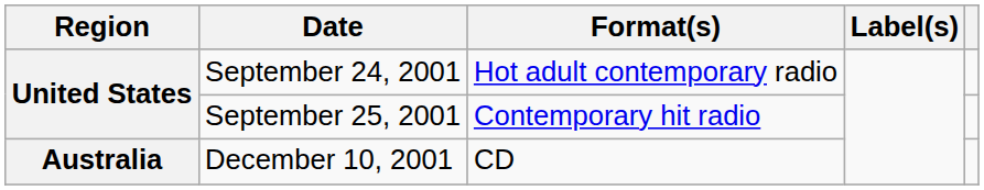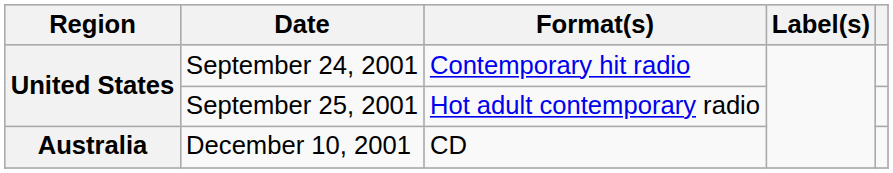 <table class="wikitable plainrowheaders">
 <tr>
 <th scope="col">Region</th>
 <th scope="col">Date</th>
 <th scope="col">Format(s)</th>
 <th scope="col">Label(s)</th>
 <th scope="col"></th>
 </tr>
 <tr>
 <th scope="row" rowspan="2">United States</th>
 <td>September 24, 2001</td>
-<td><a href='#'>Hot adult contemporary</a> radio</td>
+<td><a href='#'>Contemporary hit radio</a></td>
 <td rowspan="3"></td>
 <td></td>
 </tr>
 <tr>
 <td>September 25, 2001</td>
-<td><a href='#'>Contemporary hit radio</a></td>
+<td><a href='#'>Hot adult contemporary</a> radio</td>
 <td></td>
 </tr>
 <tr>
 <th scope="row">Australia</th>
 <td>December 10, 2001</td>
 <td>CD</td>
 <td></td>
 </tr>
 </table>
